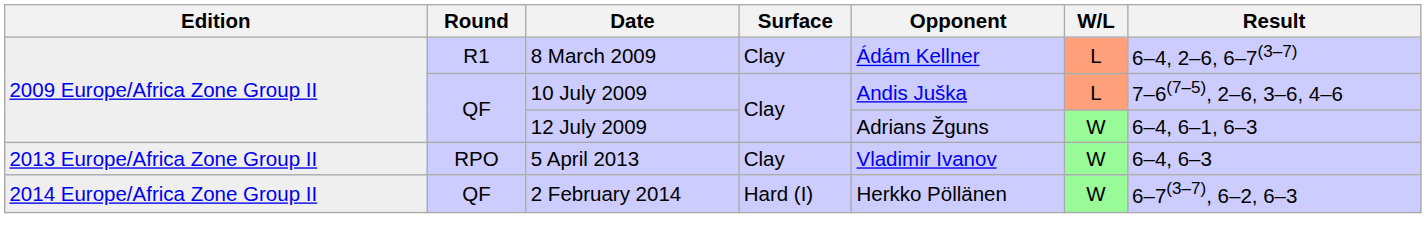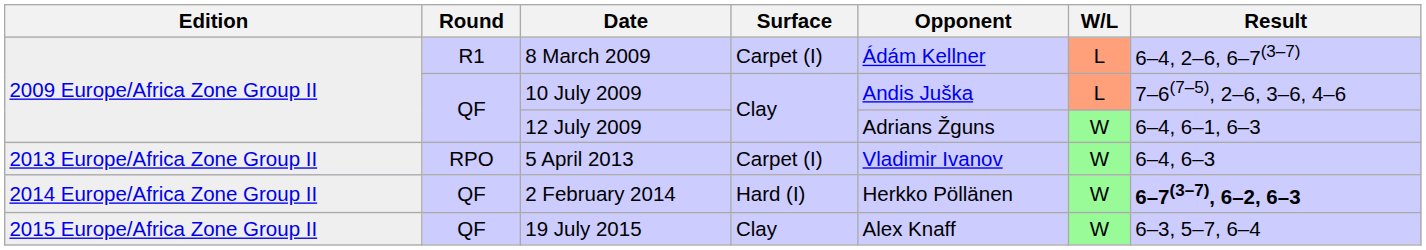 <table class="wikitable" style="font-size:95%;" width="1050">
 <tr>
 <th>Edition</th>
 <th>Round</th>
 <th>Date</th>
 <th>Surface</th>
 <th>Opponent</th>
 <th>W/L</th>
 <th>Result</th>
 </tr>
 <tr bgcolor=#CCCCFF>
 <td bgcolor=#efefef rowspan=3><a href='#'>2009 Europe/Africa Zone Group II</a></td>
 <td align=center>R1</td>
 <td>8 March 2009</td>
-<td>Clay</td>
+<td>Carpet (I)</td>
 <td> <a href='#'>Ádám Kellner</a></td>
 <td bgcolor=#FFA07A align=center>L</td>
 <td>6–4, 2–6, 6–7<sup>(3–7)</sup></td>
 </tr>
 <tr bgcolor=#CCCCFF>
 <td align=center rowspan=2>QF</td>
 <td>10 July 2009</td>
 <td rowspan=2>Clay</td>
 <td> <a href='#'>Andis Juška</a></td>
 <td bgcolor=#FFA07A align=center>L</td>
 <td>7–6<sup>(7–5)</sup>, 2–6, 3–6, 4–6</td>
 </tr>
 <tr bgcolor=#CCCCFF>
 <td>12 July 2009</td>
 <td> Adrians Žguns</td>
 <td bgcolor=#98FB98 align=center>W</td>
 <td>6–4, 6–1, 6–3</td>
 </tr>
 <tr bgcolor=#CCCCFF>
 <td bgcolor=#efefef><a href='#'>2013 Europe/Africa Zone Group II</a></td>
 <td align=center>RPO</td>
 <td>5 April 2013</td>
-<td>Clay</td>
+<td>Carpet (I)</td>
 <td> <a href='#'>Vladimir Ivanov</a></td>
 <td bgcolor=#98FB98 align=center>W</td>
 <td>6–4, 6–3</td>
 </tr>
 <tr bgcolor=#CCCCFF>
 <td bgcolor=#efefef><a href='#'>2014 Europe/Africa Zone Group II</a></td>
 <td align=center>QF</td>
 <td>2 February 2014</td>
 <td>Hard (I)</td>
 <td> Herkko Pöllänen</td>
 <td bgcolor=#98FB98 align=center>W</td>
-<td>6–7<sup>(3–7)</sup>, 6–2, 6–3</td>
+<td><strong>6–7<sup>(3–7)</sup>, 6–2, 6–3</strong></td>
+</tr>
+<tr bgcolor=#CCCCFF>
+<td bgcolor=#efefef><a href='#'>2015 Europe/Africa Zone Group II</a></td>
+<td align=center>QF</td>
+<td>19 July 2015</td>
+<td>Clay</td>
+<td> Alex Knaff</td>
+<td bgcolor=#98FB98 align=center>W</td>
+<td>6–3, 5–7, 6–4</td>
 </tr>
 </table>
